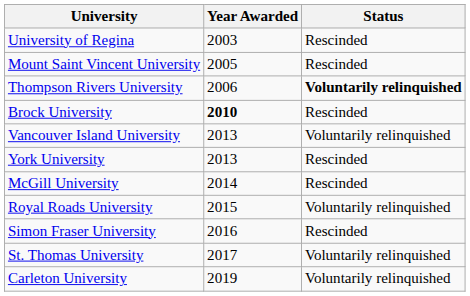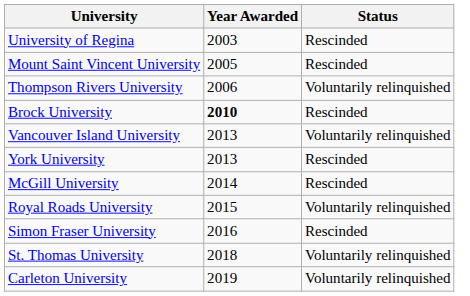 <table class="wikitable sortable">
 <tr>
 <th>University</th>
 <th>Year Awarded</th>
 <th>Status</th>
 </tr>
 <tr>
 <td><a href='#'>University of Regina</a></td>
 <td>2003</td>
 <td>Rescinded</td>
 </tr>
 <tr>
 <td><a href='#'>Mount Saint Vincent University</a></td>
 <td>2005</td>
 <td>Rescinded</td>
 </tr>
 <tr>
 <td><a href='#'>Thompson Rivers University</a></td>
 <td>2006</td>
-<td><strong>Voluntarily relinquished</strong></td>
+<td>Voluntarily relinquished</td>
 </tr>
 <tr>
 <td><a href='#'>Brock University</a></td>
 <td><strong>2010</strong></td>
 <td>Rescinded</td>
 </tr>
 <tr>
 <td><a href='#'>Vancouver Island University</a></td>
 <td>2013</td>
 <td>Voluntarily relinquished</td>
 </tr>
 <tr>
 <td><a href='#'>York University</a></td>
 <td>2013</td>
 <td>Rescinded</td>
 </tr>
 <tr>
 <td><a href='#'>McGill University</a></td>
 <td>2014</td>
 <td>Rescinded</td>
 </tr>
 <tr>
 <td><a href='#'>Royal Roads University</a></td>
 <td>2015</td>
 <td>Voluntarily relinquished</td>
 </tr>
 <tr>
 <td><a href='#'>Simon Fraser University</a></td>
 <td>2016</td>
 <td>Rescinded</td>
 </tr>
 <tr>
 <td><a href='#'>St. Thomas University</a></td>
-<td>2017</td>
+<td>2018</td>
 <td>Voluntarily relinquished</td>
 </tr>
 <tr>
 <td><a href='#'>Carleton University</a></td>
 <td>2019</td>
 <td>Voluntarily relinquished</td>
 </tr>
 </table>
